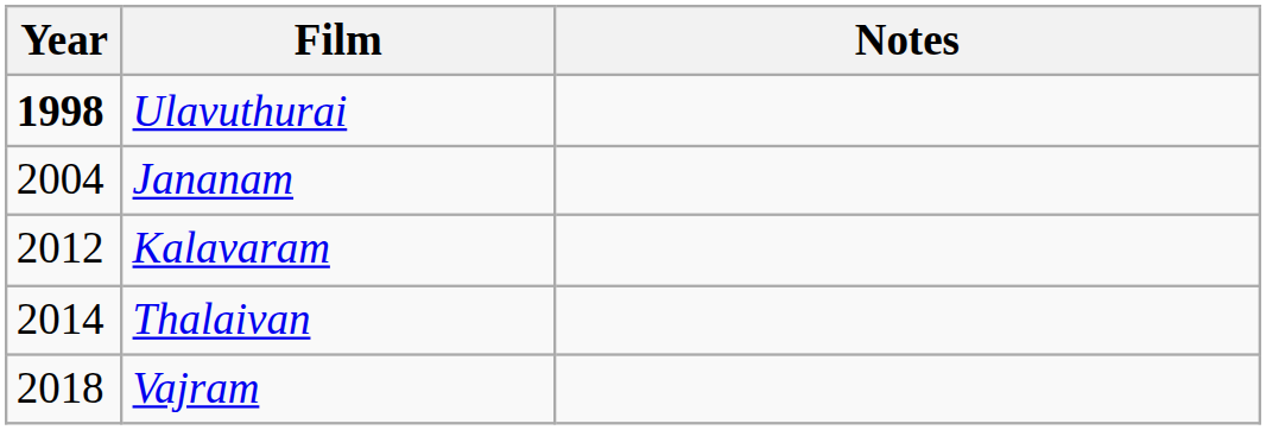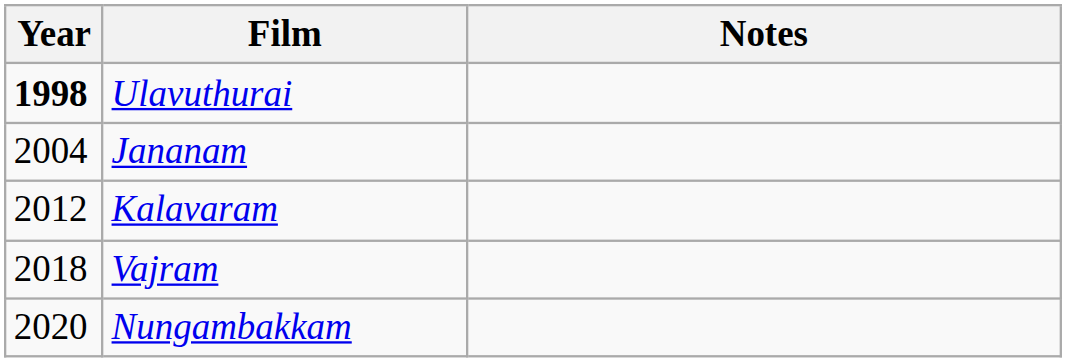 <table class="wikitable sortable">
 <tr>
 <th rowspan="2" style="width:35px;">Year</th>
 <th rowspan="2" style="width:150px;">Film</th>
 <th rowspan="2"  style="text-align:center; width:250px;" class="unsortable">Notes</th>
 </tr>
 <tr>
 </tr>
 <tr>
 <td><strong>1998</strong></td>
 <td><em><a href='#'>Ulavuthurai</a></em></td>
 <td></td>
 </tr>
 <tr>
 <td>2004</td>
 <td><em><a href='#'>Jananam</a></em></td>
 <td></td>
 </tr>
 <tr>
 <td>2012</td>
 <td><em><a href='#'>Kalavaram</a></em></td>
 <td></td>
 </tr>
 <tr>
-<td>2014</td>
-<td><em><a href='#'>Thalaivan</a></em></td>
-<td></td>
-</tr>
-<tr>
 <td>2018</td>
 <td><em><a href='#'>Vajram</a></em></td>
 <td></td>
 </tr>
+<tr>
+<td>2020</td>
+<td><em><a href='#'>Nungambakkam</a></em></td>
+<td></td>
+</tr>
 </table>
